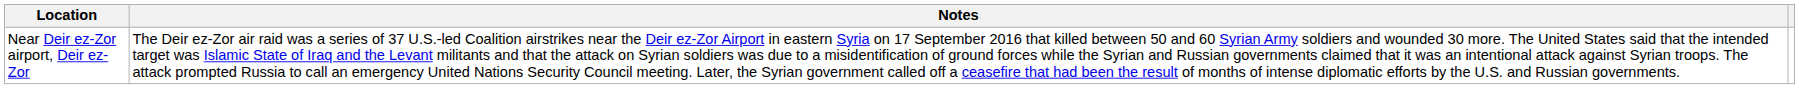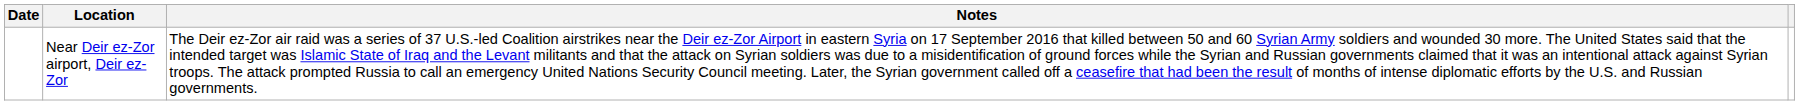 <table class="sortable wikitable" style="background:white; text-align:left;">
 <tr>
+<th>Date</th>
 <th>Location</th>
 <th>Notes</th>
 <th></th>
 </tr>
 <tr>
+<td></td>
 <td>Near <a href='#'>Deir ez-Zor</a> airport, <a href='#'>Deir ez-Zor</a></td>
 <td> The Deir ez-Zor air raid was a series of 37 U.S.-led Coalition airstrikes near the <a href='#'>Deir ez-Zor Airport</a> in eastern <a href='#'>Syria</a> on 17 September 2016 that killed between 50 and 60 <a href='#'>Syrian Army</a> soldiers and wounded 30 more. The United States said that the intended target was <a href='#'>Islamic State of Iraq and the Levant</a> militants and that the attack on Syrian soldiers was due to a misidentification of ground forces while the Syrian and Russian governments claimed that it was an intentional attack against Syrian troops. The attack prompted Russia to call an emergency United Nations Security Council meeting. Later, the Syrian government called off a <a href='#'>ceasefire that had been the result</a> of months of intense diplomatic efforts by the U.S. and Russian governments.</td>
 <td></td>
 </tr>
 </table>
